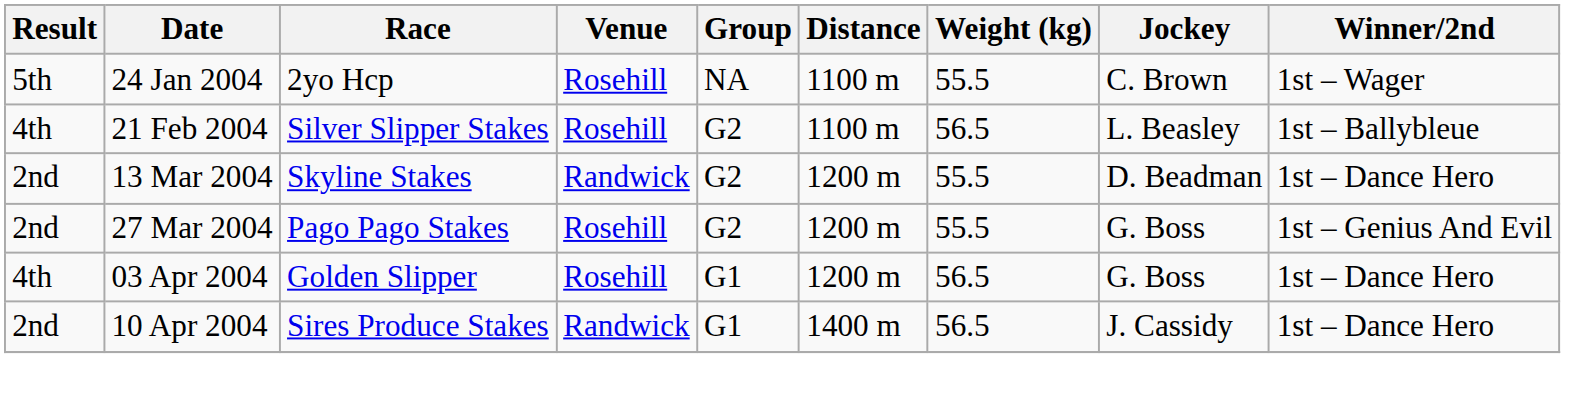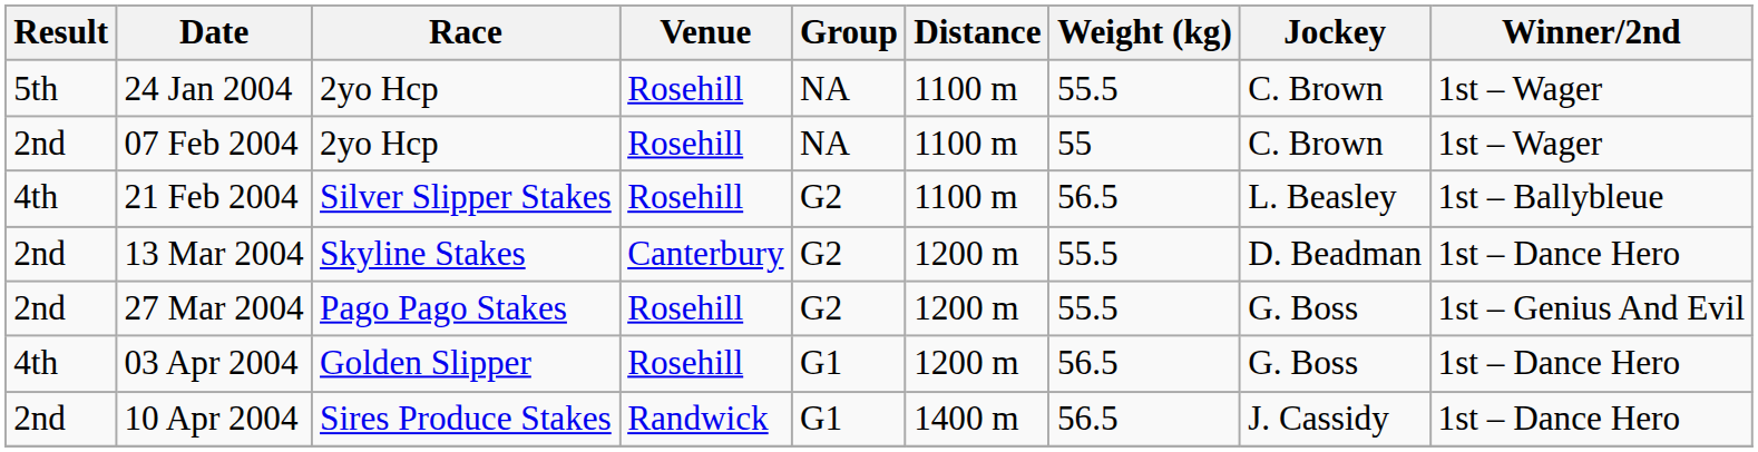 <table class="wikitable">
 <tr>
 <th>Result</th>
 <th>Date</th>
 <th>Race</th>
 <th>Venue</th>
 <th>Group</th>
 <th>Distance</th>
 <th>Weight (kg)</th>
 <th>Jockey</th>
 <th>Winner/2nd</th>
 </tr>
 <tr>
 <td>5th</td>
 <td>24 Jan 2004</td>
 <td>2yo Hcp</td>
 <td><a href='#'>Rosehill</a></td>
 <td>NA</td>
 <td>1100 m</td>
 <td>55.5</td>
 <td>C. Brown</td>
 <td>1st – Wager</td>
 </tr>
 <tr>
+<td>2nd</td>
+<td>07 Feb 2004</td>
+<td>2yo Hcp</td>
+<td><a href='#'>Rosehill</a></td>
+<td>NA</td>
+<td>1100 m</td>
+<td>55</td>
+<td>C. Brown</td>
+<td>1st – Wager</td>
+</tr>
+<tr>
 <td>4th</td>
 <td>21 Feb 2004</td>
 <td><a href='#'>Silver Slipper Stakes</a></td>
 <td><a href='#'>Rosehill</a></td>
 <td>G2</td>
 <td>1100 m</td>
 <td>56.5</td>
 <td>L. Beasley</td>
 <td>1st – Ballybleue</td>
 </tr>
 <tr>
 <td>2nd</td>
 <td>13 Mar 2004</td>
 <td><a href='#'>Skyline Stakes</a></td>
-<td><a href='#'>Randwick</a></td>
+<td><a href='#'>Canterbury</a></td>
 <td>G2</td>
 <td>1200 m</td>
 <td>55.5</td>
 <td>D. Beadman</td>
 <td>1st – Dance Hero</td>
 </tr>
 <tr>
 <td>2nd</td>
 <td>27 Mar 2004</td>
 <td><a href='#'>Pago Pago Stakes</a></td>
 <td><a href='#'>Rosehill</a></td>
 <td>G2</td>
 <td>1200 m</td>
 <td>55.5</td>
 <td>G. Boss</td>
 <td>1st – Genius And Evil</td>
 </tr>
 <tr>
 <td>4th</td>
 <td>03 Apr 2004</td>
 <td><a href='#'>Golden Slipper</a></td>
 <td><a href='#'>Rosehill</a></td>
 <td>G1</td>
 <td>1200 m</td>
 <td>56.5</td>
 <td>G. Boss</td>
 <td>1st – Dance Hero</td>
 </tr>
 <tr>
 <td>2nd</td>
 <td>10 Apr 2004</td>
 <td><a href='#'>Sires Produce Stakes</a></td>
 <td><a href='#'>Randwick</a></td>
 <td>G1</td>
 <td>1400 m</td>
 <td>56.5</td>
 <td>J. Cassidy</td>
 <td>1st – Dance Hero</td>
 </tr>
 <tr>
 </tr>
 </table>
